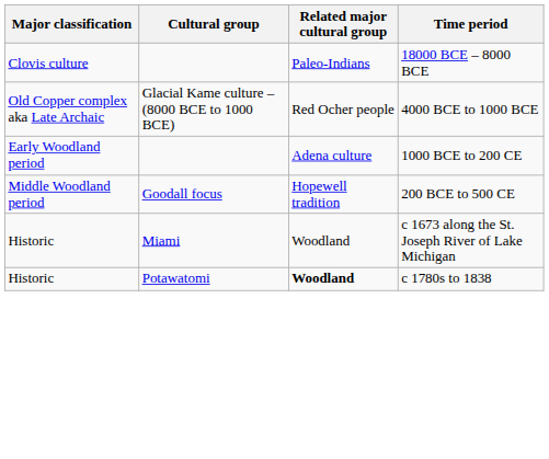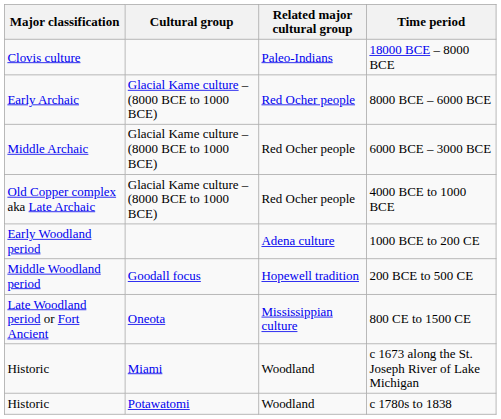 <table class="wikitable sortable">
 <tr>
 <th>Major classification</th>
 <th>Cultural group</th>
 <th>Related major cultural group</th>
 <th>Time period</th>
 </tr>
 <tr>
 <td><a href='#'>Clovis culture</a></td>
 <td></td>
 <td><a href='#'>Paleo-Indians</a></td>
 <td><a href='#'>18000 BCE</a> – 8000 BCE</td>
+</tr>
+<tr>
+<td><a href='#'>Early Archaic</a></td>
+<td><a href='#'>Glacial Kame culture</a> – (8000 BCE to 1000 BCE)</td>
+<td><a href='#'>Red Ocher people</a></td>
+<td>8000 BCE – 6000 BCE</td>
+</tr>
+<tr>
+<td><a href='#'>Middle Archaic</a></td>
+<td>Glacial Kame culture – (8000 BCE to 1000 BCE)</td>
+<td>Red Ocher people</td>
+<td>6000 BCE – 3000 BCE</td>
 </tr>
 <tr>
 <td><a href='#'>Old Copper complex</a> aka <a href='#'>Late Archaic</a></td>
 <td>Glacial Kame culture – (8000 BCE to 1000 BCE)</td>
 <td>Red Ocher people</td>
 <td>4000 BCE to 1000 BCE</td>
 </tr>
 <tr>
 <td><a href='#'>Early Woodland period</a></td>
 <td></td>
 <td><a href='#'>Adena culture</a></td>
 <td>1000 BCE to 200 CE</td>
 </tr>
 <tr>
 <td><a href='#'>Middle Woodland period</a></td>
 <td><a href='#'>Goodall focus</a></td>
 <td><a href='#'>Hopewell tradition</a></td>
 <td>200 BCE to 500 CE</td>
 </tr>
 <tr>
+<td><a href='#'>Late Woodland period</a> or <a href='#'>Fort Ancient</a></td>
+<td><a href='#'>Oneota</a></td>
+<td><a href='#'>Mississippian culture</a></td>
+<td>800 CE to 1500 CE</td>
+</tr>
+<tr>
 <td>Historic</td>
 <td><a href='#'>Miami</a></td>
 <td>Woodland</td>
 <td>c 1673 along the St. Joseph River of Lake Michigan</td>
 </tr>
 <tr>
 <td>Historic</td>
 <td><a href='#'>Potawatomi</a></td>
-<td><strong>Woodland</strong></td>
+<td>Woodland</td>
 <td>c 1780s to 1838</td>
 </tr>
 </table>
